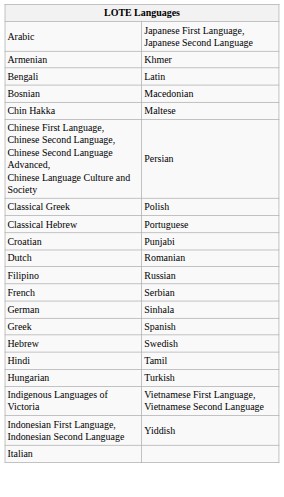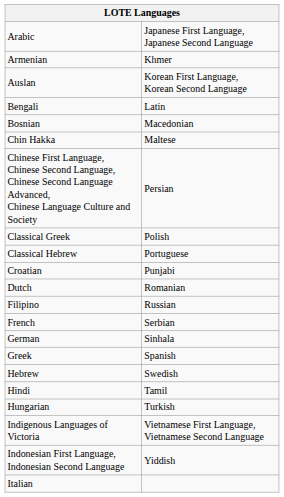 <table class="wikitable mw-collapsible mw-collapsed" style="margin:0.5em auto; font-size:90%; line-height:1.25em;" width="45%">
 <tr>
 <th width="50%" colspan="2">LOTE Languages</th>
 </tr>
 <tr style="text-align:center;">
 <td width="50%" align="left">Arabic</td>
 <td style="text-align:left;">Japanese First Language,<br>Japanese Second Language</td>
 </tr>
 <tr style="text-align:center;">
 <td style="text-align:left;">Armenian</td>
 <td style="text-align:left;">Khmer</td>
+</tr>
+<tr style="text-align:center;">
+<td style="text-align:left;">Auslan</td>
+<td style="text-align:left;">Korean First Language,<br>Korean Second Language</td>
 </tr>
 <tr style="text-align:center;">
 <td style="text-align:left;">Bengali</td>
 <td style="text-align:left;">Latin</td>
 </tr>
 <tr style="text-align:center;">
 <td style="text-align:left;">Bosnian</td>
 <td style="text-align:left;">Macedonian</td>
 </tr>
 <tr style="text-align:center;">
 <td style="text-align:left;">Chin Hakka</td>
 <td style="text-align:left;">Maltese</td>
 </tr>
 <tr style="text-align:center;">
 <td style="text-align:left;">Chinese First Language,<br>Chinese Second Language,<br>Chinese Second Language Advanced,<br>Chinese Language Culture and Society</td>
 <td style="text-align:left;">Persian</td>
 </tr>
 <tr style="text-align:center;">
 <td style="text-align:left;">Classical Greek</td>
 <td style="text-align:left;">Polish</td>
 </tr>
 <tr style="text-align:center;">
 <td style="text-align:left;">Classical Hebrew</td>
 <td style="text-align:left;">Portuguese</td>
 </tr>
 <tr style="text-align:center;">
 <td style="text-align:left;">Croatian</td>
 <td style="text-align:left;">Punjabi</td>
 </tr>
 <tr style="text-align:center;">
 <td style="text-align:left;">Dutch</td>
 <td style="text-align:left;">Romanian</td>
 </tr>
 <tr style="text-align:center;">
 <td style="text-align:left;">Filipino</td>
 <td style="text-align:left;">Russian</td>
 </tr>
 <tr style="text-align:center;">
 <td style="text-align:left;">French</td>
 <td style="text-align:left;">Serbian</td>
 </tr>
 <tr style="text-align:center;">
 <td style="text-align:left;">German</td>
 <td style="text-align:left;">Sinhala</td>
 </tr>
 <tr style="text-align:center;">
 <td style="text-align:left;">Greek</td>
 <td style="text-align:left;">Spanish</td>
 </tr>
 <tr style="text-align:center;">
 <td style="text-align:left;">Hebrew</td>
 <td style="text-align:left;">Swedish</td>
 </tr>
 <tr style="text-align:center;">
 <td style="text-align:left;">Hindi</td>
 <td style="text-align:left;">Tamil</td>
 </tr>
 <tr style="text-align:center;">
 <td style="text-align:left;">Hungarian</td>
 <td style="text-align:left;">Turkish</td>
 </tr>
 <tr style="text-align:center;">
 <td style="text-align:left;">Indigenous Languages of Victoria</td>
 <td style="text-align:left;">Vietnamese First Language,<br>Vietnamese Second Language</td>
 </tr>
 <tr style="text-align:center;">
 <td style="text-align:left;">Indonesian First Language,<br>Indonesian Second Language</td>
 <td style="text-align:left;">Yiddish</td>
 </tr>
 <tr style="text-align:center;">
 <td style="text-align:left;">Italian</td>
 <td style="text-align:left;"></td>
 </tr>
 </table>
